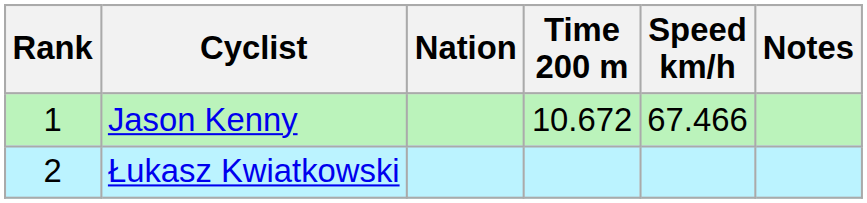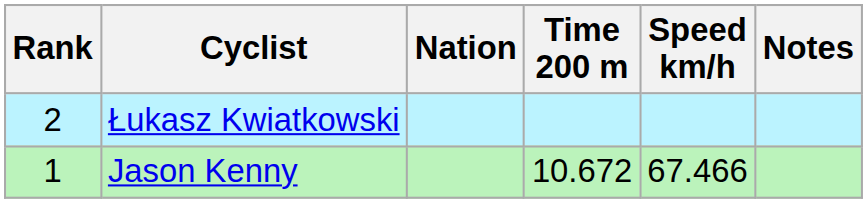 <table class="wikitable sortable" style="text-align:center;">
 <tr>
 <th>Rank</th>
 <th>Cyclist</th>
 <th>Nation</th>
 <th>Time<br>200 m</th>
 <th>Speed<br>km/h</th>
 <th>Notes</th>
 </tr>
+<tr bgcolor=bbf3ff>
+<td>2</td>
+<td align=left><a href='#'>Łukasz Kwiatkowski</a></td>
+<td align=left></td>
+<td></td>
+<td></td>
+<td></td>
+</tr>
 <tr bgcolor=bbf3bb>
 <td>1</td>
 <td align=left><a href='#'>Jason Kenny</a></td>
 <td align=left></td>
 <td>10.672</td>
 <td>67.466</td>
 <td></td>
 </tr>
-<tr bgcolor=bbf3ff>
-<td>2</td>
-<td align=left><a href='#'>Łukasz Kwiatkowski</a></td>
-<td align=left></td>
-<td></td>
-<td></td>
-<td></td>
-</tr>
 </table>
